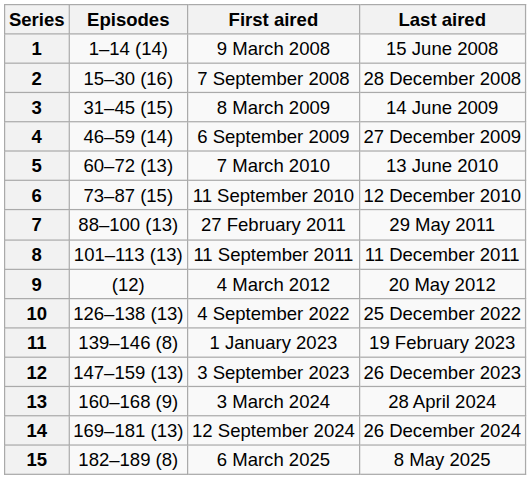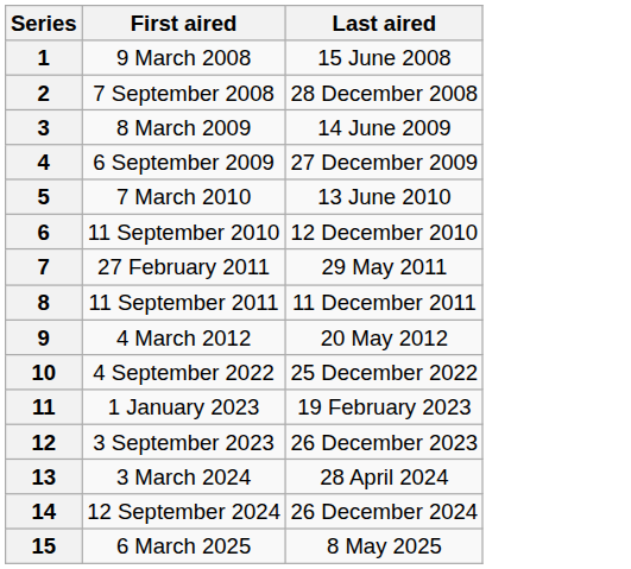 <table class="wikitable" style="text-align:center; font-size:95%">
 <tr>
 <th>Series</th>
-<th>Episodes</th>
 <th>First aired</th>
 <th>Last aired</th>
 </tr>
 <tr>
 <th>1</th>
-<td>1–14 (14)</td>
 <td>9 March 2008</td>
 <td>15 June 2008</td>
 </tr>
 <tr>
 <th>2</th>
-<td>15–30 (16)</td>
 <td>7 September 2008</td>
 <td>28 December 2008</td>
 </tr>
 <tr>
 <th>3</th>
-<td>31–45 (15)</td>
 <td>8 March 2009</td>
 <td>14 June 2009</td>
 </tr>
 <tr>
 <th>4</th>
-<td>46–59 (14)</td>
 <td>6 September 2009</td>
 <td>27 December 2009</td>
 </tr>
 <tr>
 <th>5</th>
-<td>60–72 (13)</td>
 <td>7 March 2010</td>
 <td>13 June 2010</td>
 </tr>
 <tr>
 <th>6</th>
-<td>73–87 (15)</td>
 <td>11 September 2010</td>
 <td>12 December 2010</td>
 </tr>
 <tr>
 <th>7</th>
-<td>88–100 (13)</td>
 <td>27 February 2011</td>
 <td>29 May 2011</td>
 </tr>
 <tr>
 <th>8</th>
-<td>101–113 (13)</td>
 <td>11 September 2011</td>
 <td>11 December 2011</td>
 </tr>
 <tr>
 <th>9</th>
-<td> (12)</td>
 <td>4 March 2012</td>
 <td>20 May 2012</td>
 </tr>
 <tr>
 <th>10</th>
-<td>126–138 (13)</td>
 <td>4 September 2022</td>
 <td>25 December 2022</td>
 </tr>
 <tr>
 <th>11</th>
-<td>139–146 (8)</td>
 <td>1 January 2023</td>
 <td>19 February 2023</td>
 </tr>
 <tr>
 <th>12</th>
-<td>147–159 (13)</td>
 <td>3 September 2023</td>
 <td>26 December 2023</td>
 </tr>
 <tr>
 <th>13</th>
-<td>160–168 (9)</td>
 <td>3 March 2024</td>
 <td>28 April 2024</td>
 </tr>
 <tr>
 <th>14</th>
-<td>169–181 (13)</td>
 <td>12 September 2024</td>
 <td>26 December 2024</td>
 </tr>
 <tr>
 <th>15</th>
-<td>182–189 (8)</td>
 <td>6 March 2025</td>
 <td>8 May 2025</td>
 </tr>
 </table>
